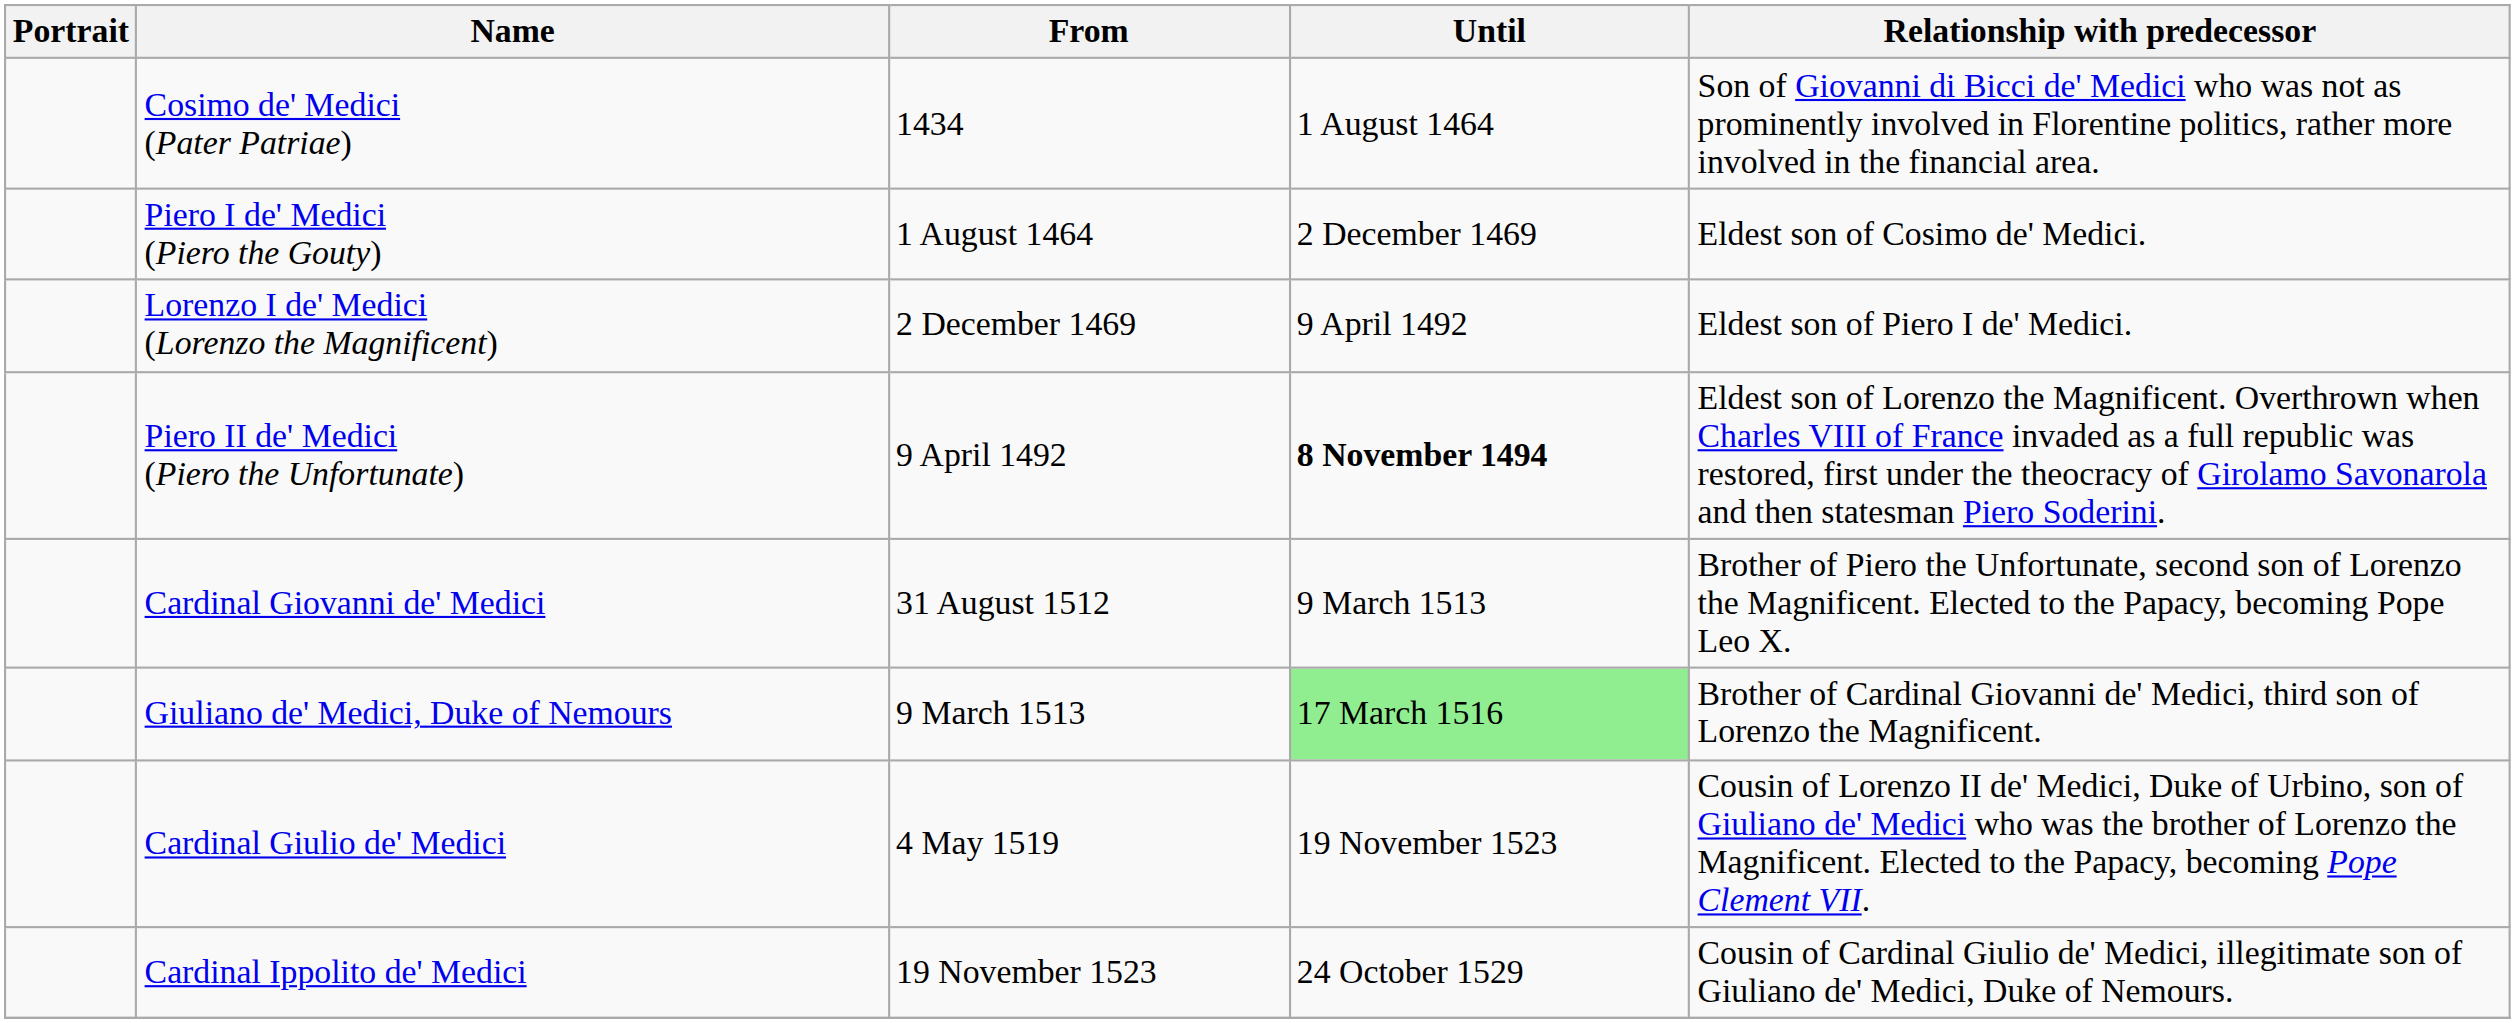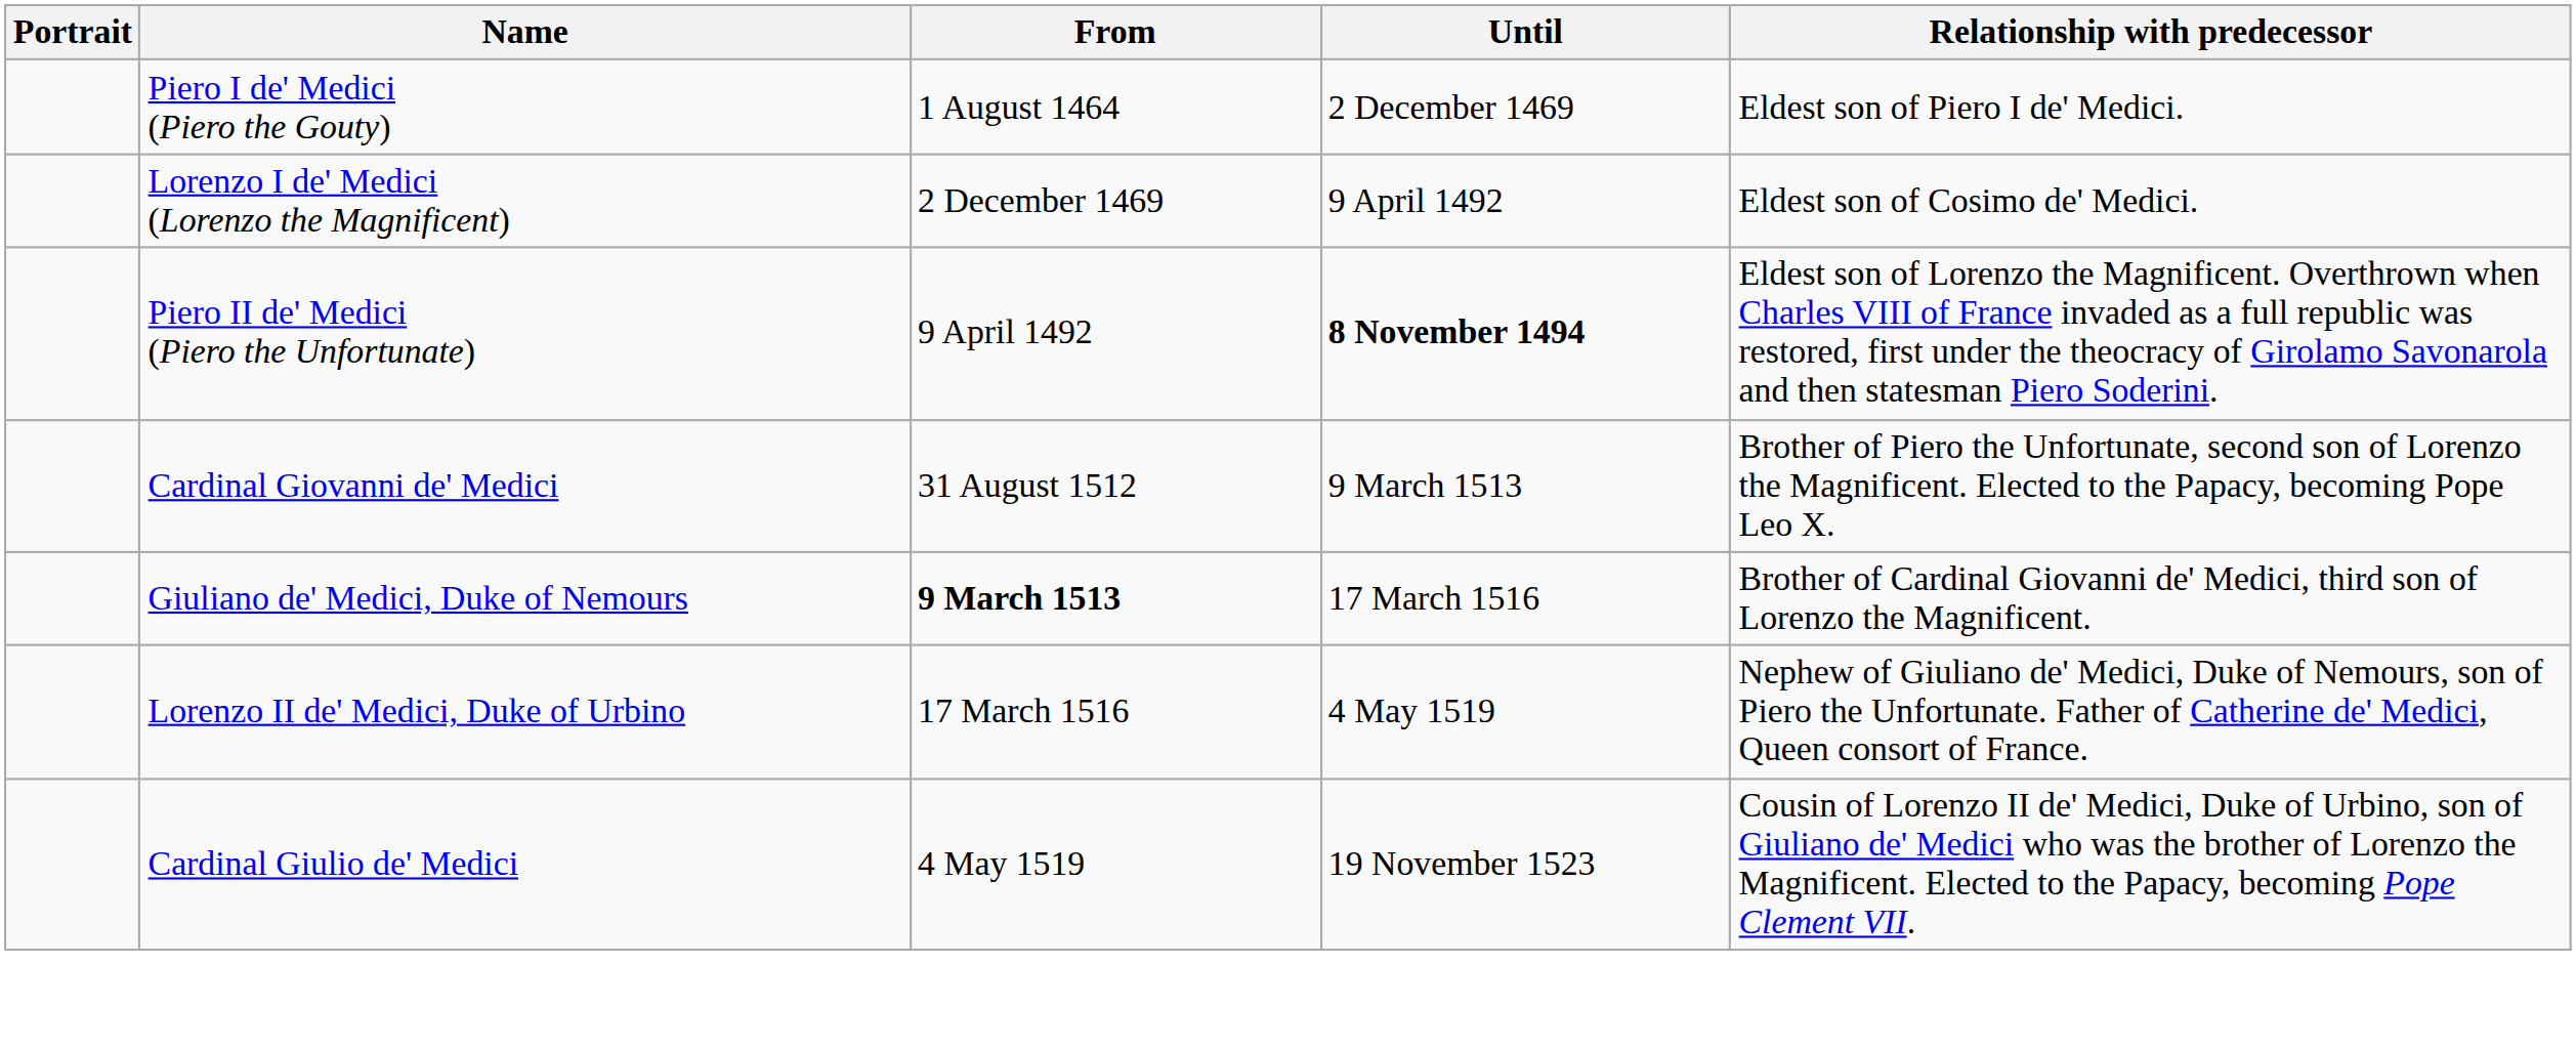 <table width="94%" class="wikitable">
 <tr>
 <th style="width:auto;">Portrait</th>
 <th style="width:30%;">Name</th>
 <th style="width:16%;">From</th>
 <th style="width:16%;">Until</th>
 <th style="width:auto;">Relationship with predecessor</th>
 </tr>
 <tr>
 <td></td>
-<td><a href='#'>Cosimo de' Medici</a> <br>(<em>Pater Patriae</em>)</td>
-<td>1434</td>
-<td>1 August 1464</td>
-<td>Son of <a href='#'>Giovanni di Bicci de' Medici</a> who was not as prominently involved in Florentine politics, rather more involved in the financial area.</td>
-</tr>
-<tr>
-<td></td>
 <td><a href='#'>Piero I de' Medici</a> <br>(<em>Piero the Gouty</em>)</td>
 <td>1 August 1464</td>
 <td>2 December 1469</td>
-<td>Eldest son of Cosimo de' Medici.</td>
+<td>Eldest son of Piero I de' Medici.</td>
 </tr>
 <tr>
 <td></td>
 <td><a href='#'>Lorenzo I de' Medici</a><br>(<em>Lorenzo the Magnificent</em>)</td>
 <td>2 December 1469</td>
 <td>9 April 1492</td>
-<td>Eldest son of Piero I de' Medici.</td>
+<td>Eldest son of Cosimo de' Medici.</td>
 </tr>
 <tr>
 <td></td>
 <td><a href='#'>Piero II de' Medici</a><br>(<em>Piero the Unfortunate</em>)</td>
 <td>9 April 1492</td>
 <td><strong>8 November 1494</strong></td>
 <td>Eldest son of Lorenzo the Magnificent. Overthrown when <a href='#'>Charles VIII of France</a> invaded as a full republic was restored, first under the theocracy of <a href='#'>Girolamo Savonarola</a> and then statesman <a href='#'>Piero Soderini</a>.</td>
 </tr>
 <tr>
 <td></td>
 <td><a href='#'>Cardinal Giovanni de' Medici</a></td>
 <td>31 August 1512</td>
 <td>9 March 1513</td>
 <td>Brother of Piero the Unfortunate, second son of Lorenzo the Magnificent. Elected to the Papacy, becoming Pope Leo X.</td>
 </tr>
 <tr>
 <td></td>
 <td><a href='#'>Giuliano de' Medici, Duke of Nemours</a></td>
-<td>9 March 1513</td>
-<td style="background: lightgreen;">17 March 1516</td>
+<td><strong>9 March 1513</strong></td>
+<td>17 March 1516</td>
 <td>Brother of Cardinal Giovanni de' Medici, third son of Lorenzo the Magnificent.</td>
+</tr>
+<tr>
+<td></td>
+<td><a href='#'>Lorenzo II de' Medici, Duke of Urbino</a></td>
+<td>17 March 1516</td>
+<td>4 May 1519</td>
+<td>Nephew of Giuliano de' Medici, Duke of Nemours, son of Piero the Unfortunate. Father of <a href='#'>Catherine de' Medici</a>, Queen consort of France.</td>
 </tr>
 <tr>
 <td></td>
 <td><a href='#'>Cardinal Giulio de' Medici</a></td>
 <td>4 May 1519</td>
 <td>19 November 1523</td>
 <td>Cousin of Lorenzo II de' Medici, Duke of Urbino, son of <a href='#'>Giuliano de' Medici</a> who was the brother of Lorenzo the Magnificent. Elected to the Papacy, becoming <em><a href='#'>Pope Clement VII</a></em>.</td>
 </tr>
 <tr>
-<td></td>
-<td><a href='#'>Cardinal Ippolito de' Medici</a></td>
-<td>19 November 1523</td>
-<td>24 October 1529</td>
-<td>Cousin of Cardinal Giulio de' Medici, illegitimate son of Giuliano de' Medici, Duke of Nemours.</td>
-</tr>
-<tr>
 </tr>
 </table>
